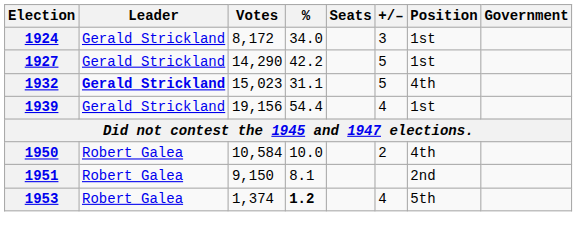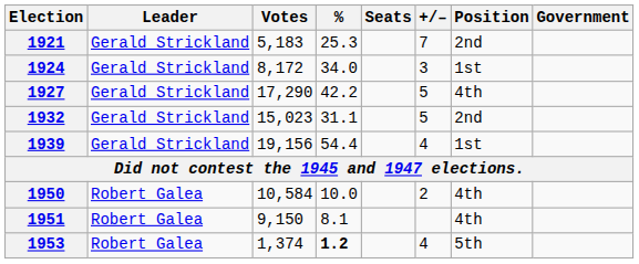 <table class=wikitable style="text-align: left;">
 <tr>
 <th>Election</th>
 <th>Leader</th>
 <th>Votes</th>
 <th>%</th>
 <th>Seats</th>
 <th>+/–</th>
 <th>Position</th>
 <th>Government</th>
+</tr>
+<tr>
+<th><a href='#'>1921</a></th>
+<td><a href='#'>Gerald Strickland</a></td>
+<td>5,183</td>
+<td>25.3</td>
+<td></td>
+<td> 7</td>
+<td> 2nd</td>
+<td></td>
 </tr>
 <tr>
 <th><a href='#'>1924</a></th>
 <td><a href='#'>Gerald Strickland</a></td>
 <td>8,172</td>
 <td>34.0</td>
 <td></td>
 <td> 3</td>
 <td> 1st</td>
 <td></td>
 </tr>
 <tr>
 <th><a href='#'>1927</a></th>
 <td><a href='#'>Gerald Strickland</a></td>
-<td>14,290</td>
+<td>17,290</td>
 <td>42.2</td>
 <td></td>
 <td> 5</td>
-<td> 1st</td>
+<td> 4th</td>
 <td></td>
 </tr>
 <tr>
 <th><a href='#'>1932</a></th>
-<td><strong><a href='#'>Gerald Strickland</a></strong></td>
+<td><a href='#'>Gerald Strickland</a></td>
 <td>15,023</td>
 <td>31.1</td>
 <td></td>
 <td> 5</td>
-<td> 4th</td>
+<td> 2nd</td>
 <td></td>
 </tr>
 <tr>
 <th><a href='#'>1939</a></th>
 <td><a href='#'>Gerald Strickland</a></td>
 <td>19,156</td>
 <td>54.4</td>
 <td></td>
 <td> 4</td>
 <td> 1st</td>
 <td></td>
 </tr>
 <tr>
 <th colspan="8"><em>Did not contest the <a href='#'>1945</a> and <a href='#'>1947</a> elections.</em></th>
 </tr>
 <tr>
 <th><a href='#'>1950</a></th>
 <td><a href='#'>Robert Galea</a></td>
 <td>10,584</td>
 <td>10.0</td>
 <td></td>
 <td> 2</td>
 <td> 4th</td>
 <td></td>
 </tr>
 <tr>
 <th><a href='#'>1951</a></th>
 <td><a href='#'>Robert Galea</a></td>
 <td>9,150</td>
 <td>8.1</td>
 <td></td>
 <td></td>
-<td> 2nd</td>
+<td> 4th</td>
 <td></td>
 </tr>
 <tr>
 <th><a href='#'>1953</a></th>
 <td><a href='#'>Robert Galea</a></td>
 <td>1,374</td>
 <td><strong>1.2</strong></td>
 <td></td>
 <td> 4</td>
 <td> 5th</td>
 <td></td>
 </tr>
 </table>
